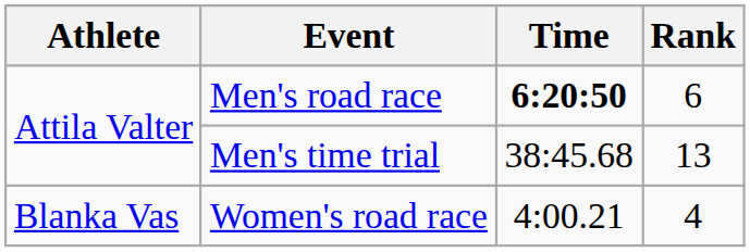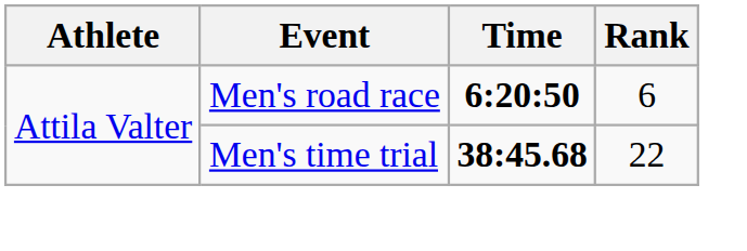 <table class=wikitable style=font-size:95%;text-align:center>
 <tr>
 <th>Athlete</th>
 <th>Event</th>
 <th>Time</th>
 <th>Rank</th>
 </tr>
 <tr align=center>
 <td align=left rowspan=2><a href='#'>Attila Valter</a></td>
 <td align=left><a href='#'>Men's road race</a></td>
 <td><strong>6:20:50</strong></td>
 <td>6</td>
 </tr>
 <tr>
 <td align=left><a href='#'>Men's time trial</a></td>
-<td>38:45.68</td>
-<td>13</td>
-</tr>
-<tr align=center>
-<td align=left><a href='#'>Blanka Vas</a></td>
-<td align=center><a href='#'>Women's road race</a></td>
-<td>4:00.21</td>
-<td>4</td>
+<td><strong>38:45.68</strong></td>
+<td>22</td>
 </tr>
 </table>
